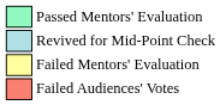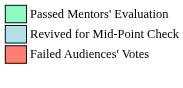 <table class="toccolours" style="font-size: 85%; white-space: nowrap">
 <tr>
 <td style="background:#90F9C0; border: 1px solid black;">      </td>
 <td>Passed Mentors' Evaluation</td>
 </tr>
 <tr>
 <td style="background:#B0E0E6; border: 1px solid black;">      </td>
 <td>Revived for Mid-Point Check</td>
 </tr>
 <tr>
-<td style="background:#FFFF9F; border: 1px solid black;">      </td>
-<td>Failed Mentors' Evaluation</td>
-</tr>
-<tr>
 <td style="background:salmon; border: 1px solid black;">      </td>
 <td>Failed Audiences' Votes</td>
 </tr>
 </table>
